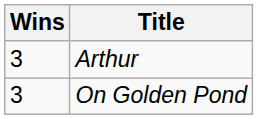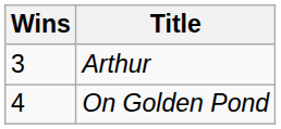 <table class="wikitable">
 <tr>
 <th>Wins</th>
 <th>Title</th>
 </tr>
 <tr>
 <td>3</td>
 <td><em>Arthur</em></td>
 </tr>
 <tr>
-<td>3</td>
+<td>4</td>
 <td><em>On Golden Pond</em></td>
 </tr>
 </table>
